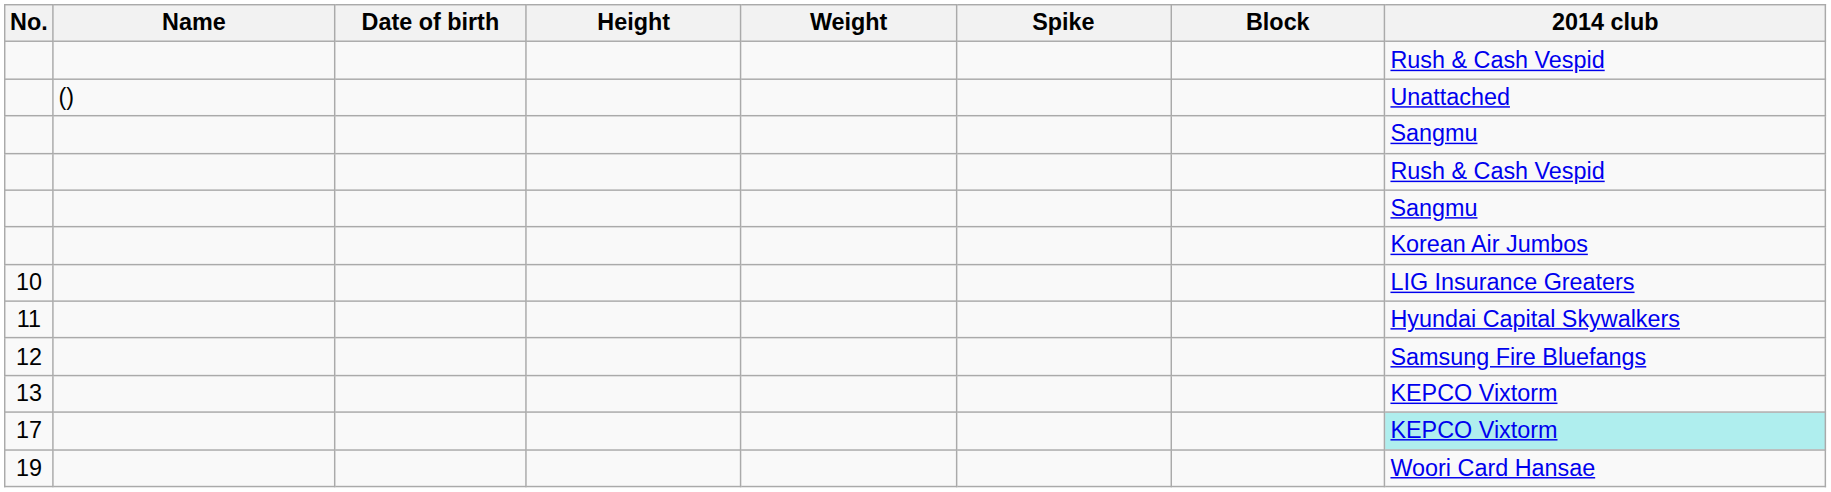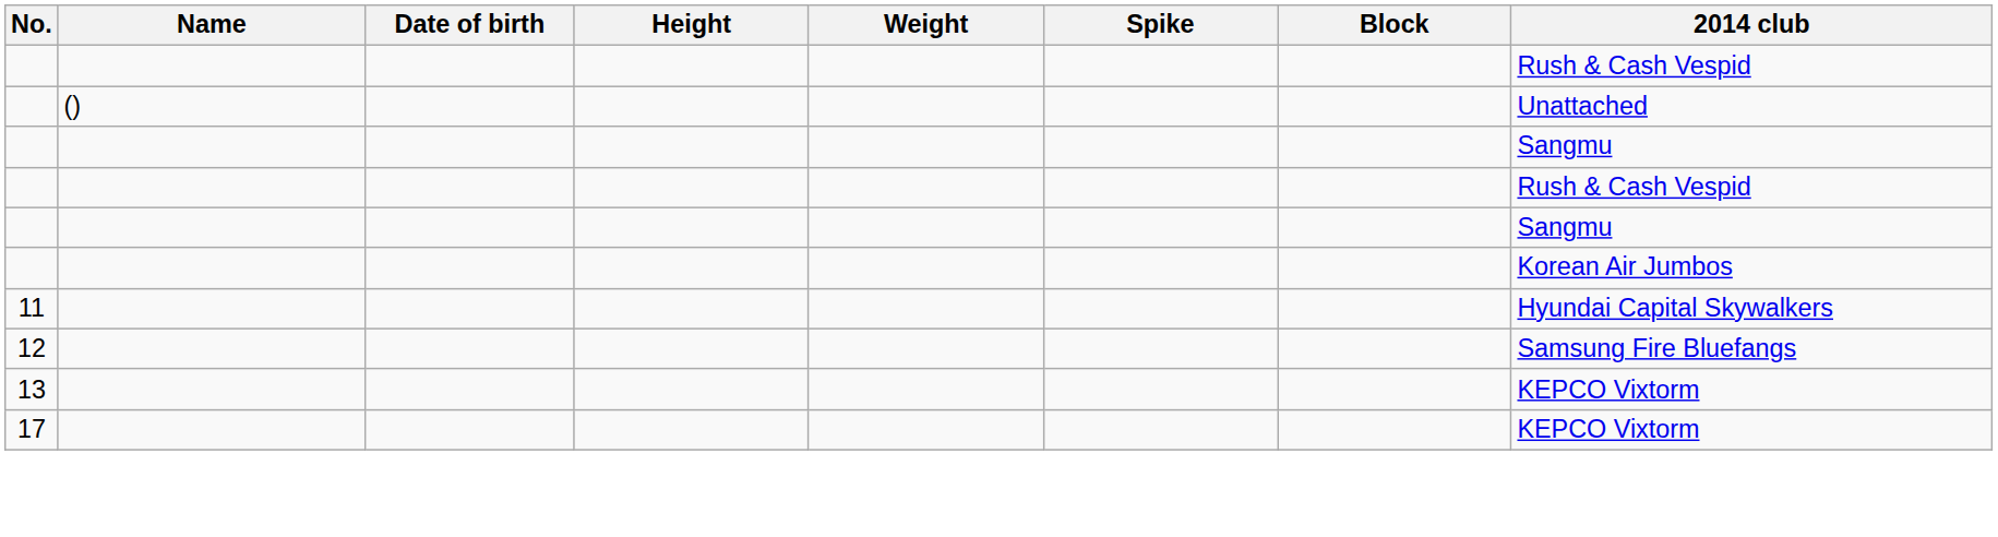 <table class="wikitable sortable" style="font-size:100%; text-align:center;">
 <tr>
 <th>No.</th>
 <th style="width:12em">Name</th>
 <th style="width:8em">Date of birth</th>
 <th style="width:9em">Height</th>
 <th style="width:9em">Weight</th>
 <th style="width:9em">Spike</th>
 <th style="width:9em">Block</th>
 <th style="width:19em">2014 club</th>
 </tr>
 <tr>
 <td></td>
 <td align=left></td>
 <td align=right></td>
 <td></td>
 <td></td>
 <td></td>
 <td></td>
 <td align=left> <a href='#'>Rush & Cash Vespid</a></td>
 </tr>
 <tr>
 <td></td>
 <td align=left> ()</td>
 <td align=right></td>
 <td></td>
 <td></td>
 <td></td>
 <td></td>
 <td align=left><a href='#'>Unattached</a></td>
 </tr>
 <tr>
 <td></td>
 <td align=left></td>
 <td align=right></td>
 <td></td>
 <td></td>
 <td></td>
 <td></td>
 <td align=left> <a href='#'>Sangmu</a></td>
 </tr>
 <tr>
 <td></td>
 <td align=left></td>
 <td align=right></td>
 <td></td>
 <td></td>
 <td></td>
 <td></td>
 <td align=left> <a href='#'>Rush & Cash Vespid</a></td>
 </tr>
 <tr>
 <td></td>
 <td align=left></td>
 <td align=right></td>
 <td></td>
 <td></td>
 <td></td>
 <td></td>
 <td align=left> <a href='#'>Sangmu</a></td>
 </tr>
 <tr>
 <td></td>
 <td align=left></td>
 <td align=right></td>
 <td></td>
 <td></td>
 <td></td>
 <td></td>
 <td align=left> <a href='#'>Korean Air Jumbos</a></td>
 </tr>
 <tr>
-<td>10</td>
-<td align=left></td>
-<td align=right></td>
-<td></td>
-<td></td>
-<td></td>
-<td></td>
-<td align=left> <a href='#'>LIG Insurance Greaters</a></td>
-</tr>
-<tr>
 <td>11</td>
 <td align=left></td>
 <td align=right></td>
 <td></td>
 <td></td>
 <td></td>
 <td></td>
 <td align=left> <a href='#'>Hyundai Capital Skywalkers</a></td>
 </tr>
 <tr>
 <td>12</td>
 <td align=left></td>
 <td align=right></td>
 <td></td>
 <td></td>
 <td></td>
 <td></td>
 <td align=left> <a href='#'>Samsung Fire Bluefangs</a></td>
 </tr>
 <tr>
 <td>13</td>
 <td align=left></td>
 <td align=right></td>
 <td></td>
 <td></td>
 <td></td>
 <td></td>
 <td align=left> <a href='#'>KEPCO Vixtorm</a></td>
 </tr>
 <tr>
 <td>17</td>
 <td align=left></td>
 <td align=right></td>
 <td></td>
 <td></td>
 <td></td>
 <td></td>
-<td align=left style="background: paleturquoise;"> <a href='#'>KEPCO Vixtorm</a></td>
-</tr>
-<tr>
-<td>19</td>
-<td align=left></td>
-<td align=right></td>
-<td></td>
-<td></td>
-<td></td>
-<td></td>
-<td align=left> <a href='#'>Woori Card Hansae</a></td>
+<td align=left> <a href='#'>KEPCO Vixtorm</a></td>
 </tr>
 </table>
